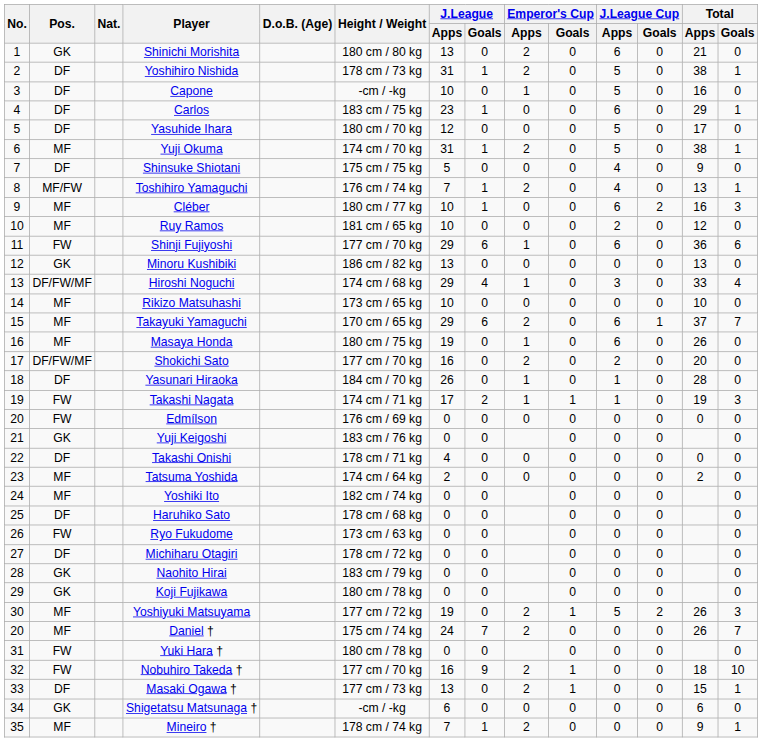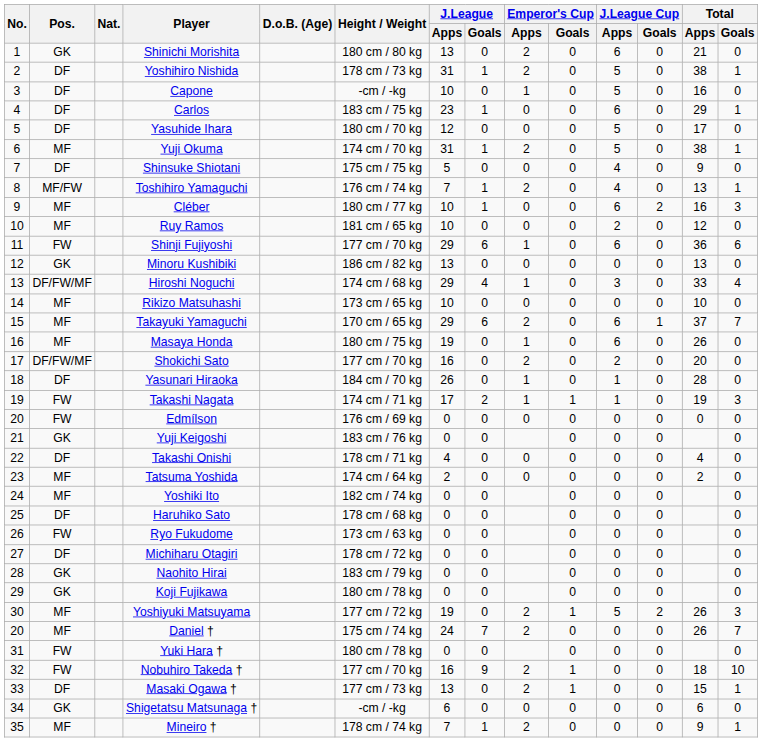 <table class="wikitable" style="text-align:center;">
 <tr>
 <th rowspan="2">No.</th>
 <th rowspan="2">Pos.</th>
 <th rowspan="2">Nat.</th>
 <th rowspan="2">Player</th>
 <th rowspan="2">D.o.B. (Age)</th>
 <th rowspan="2">Height / Weight</th>
 <th colspan="2"><a href='#'>J.League</a></th>
 <th colspan="2"><a href='#'>Emperor's Cup</a></th>
 <th colspan="2"><a href='#'>J.League Cup</a></th>
 <th colspan="2">Total</th>
 </tr>
 <tr>
 <th>Apps</th>
 <th>Goals</th>
 <th>Apps</th>
 <th>Goals</th>
 <th>Apps</th>
 <th>Goals</th>
 <th>Apps</th>
 <th>Goals</th>
 </tr>
 <tr>
 <td>1</td>
 <td>GK</td>
 <td></td>
 <td><a href='#'>Shinichi Morishita</a></td>
 <td></td>
 <td>180 cm / 80 kg</td>
 <td>13</td>
 <td>0</td>
 <td>2</td>
 <td>0</td>
 <td>6</td>
 <td>0</td>
 <td>21</td>
 <td>0</td>
 </tr>
 <tr>
 <td>2</td>
 <td>DF</td>
 <td></td>
 <td><a href='#'>Yoshihiro Nishida</a></td>
 <td></td>
 <td>178 cm / 73 kg</td>
 <td>31</td>
 <td>1</td>
 <td>2</td>
 <td>0</td>
 <td>5</td>
 <td>0</td>
 <td>38</td>
 <td>1</td>
 </tr>
 <tr>
 <td>3</td>
 <td>DF</td>
 <td></td>
 <td><a href='#'>Capone</a></td>
 <td></td>
 <td>-cm / -kg</td>
 <td>10</td>
 <td>0</td>
 <td>1</td>
 <td>0</td>
 <td>5</td>
 <td>0</td>
 <td>16</td>
 <td>0</td>
 </tr>
 <tr>
 <td>4</td>
 <td>DF</td>
 <td></td>
 <td><a href='#'>Carlos</a></td>
 <td></td>
 <td>183 cm / 75 kg</td>
 <td>23</td>
 <td>1</td>
 <td>0</td>
 <td>0</td>
 <td>6</td>
 <td>0</td>
 <td>29</td>
 <td>1</td>
 </tr>
 <tr>
 <td>5</td>
 <td>DF</td>
 <td></td>
 <td><a href='#'>Yasuhide Ihara</a></td>
 <td></td>
 <td>180 cm / 70 kg</td>
 <td>12</td>
 <td>0</td>
 <td>0</td>
 <td>0</td>
 <td>5</td>
 <td>0</td>
 <td>17</td>
 <td>0</td>
 </tr>
 <tr>
 <td>6</td>
 <td>MF</td>
 <td></td>
 <td><a href='#'>Yuji Okuma</a></td>
 <td></td>
 <td>174 cm / 70 kg</td>
 <td>31</td>
 <td>1</td>
 <td>2</td>
 <td>0</td>
 <td>5</td>
 <td>0</td>
 <td>38</td>
 <td>1</td>
 </tr>
 <tr>
 <td>7</td>
 <td>DF</td>
 <td></td>
 <td><a href='#'>Shinsuke Shiotani</a></td>
 <td></td>
 <td>175 cm / 75 kg</td>
 <td>5</td>
 <td>0</td>
 <td>0</td>
 <td>0</td>
 <td>4</td>
 <td>0</td>
 <td>9</td>
 <td>0</td>
 </tr>
 <tr>
 <td>8</td>
 <td>MF/FW</td>
 <td></td>
 <td><a href='#'>Toshihiro Yamaguchi</a></td>
 <td></td>
 <td>176 cm / 74 kg</td>
 <td>7</td>
 <td>1</td>
 <td>2</td>
 <td>0</td>
 <td>4</td>
 <td>0</td>
 <td>13</td>
 <td>1</td>
 </tr>
 <tr>
 <td>9</td>
 <td>MF</td>
 <td></td>
 <td><a href='#'>Cléber</a></td>
 <td></td>
 <td>180 cm / 77 kg</td>
 <td>10</td>
 <td>1</td>
 <td>0</td>
 <td>0</td>
 <td>6</td>
 <td>2</td>
 <td>16</td>
 <td>3</td>
 </tr>
 <tr>
 <td>10</td>
 <td>MF</td>
 <td></td>
 <td><a href='#'>Ruy Ramos</a></td>
 <td></td>
 <td>181 cm / 65 kg</td>
 <td>10</td>
 <td>0</td>
 <td>0</td>
 <td>0</td>
 <td>2</td>
 <td>0</td>
 <td>12</td>
 <td>0</td>
 </tr>
 <tr>
 <td>11</td>
 <td>FW</td>
 <td></td>
 <td><a href='#'>Shinji Fujiyoshi</a></td>
 <td></td>
 <td>177 cm / 70 kg</td>
 <td>29</td>
 <td>6</td>
 <td>1</td>
 <td>0</td>
 <td>6</td>
 <td>0</td>
 <td>36</td>
 <td>6</td>
 </tr>
 <tr>
 <td>12</td>
 <td>GK</td>
 <td></td>
 <td><a href='#'>Minoru Kushibiki</a></td>
 <td></td>
 <td>186 cm / 82 kg</td>
 <td>13</td>
 <td>0</td>
 <td>0</td>
 <td>0</td>
 <td>0</td>
 <td>0</td>
 <td>13</td>
 <td>0</td>
 </tr>
 <tr>
 <td>13</td>
 <td>DF/FW/MF</td>
 <td></td>
 <td><a href='#'>Hiroshi Noguchi</a></td>
 <td></td>
 <td>174 cm / 68 kg</td>
 <td>29</td>
 <td>4</td>
 <td>1</td>
 <td>0</td>
 <td>3</td>
 <td>0</td>
 <td>33</td>
 <td>4</td>
 </tr>
 <tr>
 <td>14</td>
 <td>MF</td>
 <td></td>
 <td><a href='#'>Rikizo Matsuhashi</a></td>
 <td></td>
 <td>173 cm / 65 kg</td>
 <td>10</td>
 <td>0</td>
 <td>0</td>
 <td>0</td>
 <td>0</td>
 <td>0</td>
 <td>10</td>
 <td>0</td>
 </tr>
 <tr>
 <td>15</td>
 <td>MF</td>
 <td></td>
 <td><a href='#'>Takayuki Yamaguchi</a></td>
 <td></td>
 <td>170 cm / 65 kg</td>
 <td>29</td>
 <td>6</td>
 <td>2</td>
 <td>0</td>
 <td>6</td>
 <td>1</td>
 <td>37</td>
 <td>7</td>
 </tr>
 <tr>
 <td>16</td>
 <td>MF</td>
 <td></td>
 <td><a href='#'>Masaya Honda</a></td>
 <td></td>
 <td>180 cm / 75 kg</td>
 <td>19</td>
 <td>0</td>
 <td>1</td>
 <td>0</td>
 <td>6</td>
 <td>0</td>
 <td>26</td>
 <td>0</td>
 </tr>
 <tr>
 <td>17</td>
 <td>DF/FW/MF</td>
 <td></td>
 <td><a href='#'>Shokichi Sato</a></td>
 <td></td>
 <td>177 cm / 70 kg</td>
 <td>16</td>
 <td>0</td>
 <td>2</td>
 <td>0</td>
 <td>2</td>
 <td>0</td>
 <td>20</td>
 <td>0</td>
 </tr>
 <tr>
 <td>18</td>
 <td>DF</td>
 <td></td>
 <td><a href='#'>Yasunari Hiraoka</a></td>
 <td></td>
 <td>184 cm / 70 kg</td>
 <td>26</td>
 <td>0</td>
 <td>1</td>
 <td>0</td>
 <td>1</td>
 <td>0</td>
 <td>28</td>
 <td>0</td>
 </tr>
 <tr>
 <td>19</td>
 <td>FW</td>
 <td></td>
 <td><a href='#'>Takashi Nagata</a></td>
 <td></td>
 <td>174 cm / 71 kg</td>
 <td>17</td>
 <td>2</td>
 <td>1</td>
 <td>1</td>
 <td>1</td>
 <td>0</td>
 <td>19</td>
 <td>3</td>
 </tr>
 <tr>
 <td>20</td>
 <td>FW</td>
 <td></td>
 <td><a href='#'>Edmílson</a></td>
 <td></td>
 <td>176 cm / 69 kg</td>
 <td>0</td>
 <td>0</td>
 <td>0</td>
 <td>0</td>
 <td>0</td>
 <td>0</td>
 <td>0</td>
 <td>0</td>
 </tr>
 <tr>
 <td>21</td>
 <td>GK</td>
 <td></td>
 <td><a href='#'>Yuji Keigoshi</a></td>
 <td></td>
 <td>183 cm / 76 kg</td>
 <td>0</td>
 <td>0</td>
 <td></td>
 <td>0</td>
 <td>0</td>
 <td>0</td>
 <td></td>
 <td>0</td>
 </tr>
 <tr>
 <td>22</td>
 <td>DF</td>
 <td></td>
 <td><a href='#'>Takashi Onishi</a></td>
 <td></td>
 <td>178 cm / 71 kg</td>
 <td>4</td>
 <td>0</td>
 <td>0</td>
 <td>0</td>
 <td>0</td>
 <td>0</td>
-<td>0</td>
+<td>4</td>
 <td>0</td>
 </tr>
 <tr>
 <td>23</td>
 <td>MF</td>
 <td></td>
 <td><a href='#'>Tatsuma Yoshida</a></td>
 <td></td>
 <td>174 cm / 64 kg</td>
 <td>2</td>
 <td>0</td>
 <td>0</td>
 <td>0</td>
 <td>0</td>
 <td>0</td>
 <td>2</td>
 <td>0</td>
 </tr>
 <tr>
 <td>24</td>
 <td>MF</td>
 <td></td>
 <td><a href='#'>Yoshiki Ito</a></td>
 <td></td>
 <td>182 cm / 74 kg</td>
 <td>0</td>
 <td>0</td>
 <td></td>
 <td>0</td>
 <td>0</td>
 <td>0</td>
 <td></td>
 <td>0</td>
 </tr>
 <tr>
 <td>25</td>
 <td>DF</td>
 <td></td>
 <td><a href='#'>Haruhiko Sato</a></td>
 <td></td>
 <td>178 cm / 68 kg</td>
 <td>0</td>
 <td>0</td>
 <td></td>
 <td>0</td>
 <td>0</td>
 <td>0</td>
 <td></td>
 <td>0</td>
 </tr>
 <tr>
 <td>26</td>
 <td>FW</td>
 <td></td>
 <td><a href='#'>Ryo Fukudome</a></td>
 <td></td>
 <td>173 cm / 63 kg</td>
 <td>0</td>
 <td>0</td>
 <td></td>
 <td>0</td>
 <td>0</td>
 <td>0</td>
 <td></td>
 <td>0</td>
 </tr>
 <tr>
 <td>27</td>
 <td>DF</td>
 <td></td>
 <td><a href='#'>Michiharu Otagiri</a></td>
 <td></td>
 <td>178 cm / 72 kg</td>
 <td>0</td>
 <td>0</td>
 <td></td>
 <td>0</td>
 <td>0</td>
 <td>0</td>
 <td></td>
 <td>0</td>
 </tr>
 <tr>
 <td>28</td>
 <td>GK</td>
 <td></td>
 <td><a href='#'>Naohito Hirai</a></td>
 <td></td>
 <td>183 cm / 79 kg</td>
 <td>0</td>
 <td>0</td>
 <td></td>
 <td>0</td>
 <td>0</td>
 <td>0</td>
 <td></td>
 <td>0</td>
 </tr>
 <tr>
 <td>29</td>
 <td>GK</td>
 <td></td>
 <td><a href='#'>Koji Fujikawa</a></td>
 <td></td>
 <td>180 cm / 78 kg</td>
 <td>0</td>
 <td>0</td>
 <td></td>
 <td>0</td>
 <td>0</td>
 <td>0</td>
 <td></td>
 <td>0</td>
 </tr>
 <tr>
 <td>30</td>
 <td>MF</td>
 <td></td>
 <td><a href='#'>Yoshiyuki Matsuyama</a></td>
 <td></td>
 <td>177 cm / 72 kg</td>
 <td>19</td>
 <td>0</td>
 <td>2</td>
 <td>1</td>
 <td>5</td>
 <td>2</td>
 <td>26</td>
 <td>3</td>
 </tr>
 <tr>
 <td>20</td>
 <td>MF</td>
 <td></td>
 <td><a href='#'>Daniel</a> †</td>
 <td></td>
 <td>175 cm / 74 kg</td>
 <td>24</td>
 <td>7</td>
 <td>2</td>
 <td>0</td>
 <td>0</td>
 <td>0</td>
 <td>26</td>
 <td>7</td>
 </tr>
 <tr>
 <td>31</td>
 <td>FW</td>
 <td></td>
 <td><a href='#'>Yuki Hara</a> †</td>
 <td></td>
 <td>180 cm / 78 kg</td>
 <td>0</td>
 <td>0</td>
 <td></td>
 <td>0</td>
 <td>0</td>
 <td>0</td>
 <td></td>
 <td>0</td>
 </tr>
 <tr>
 <td>32</td>
 <td>FW</td>
 <td></td>
 <td><a href='#'>Nobuhiro Takeda</a> †</td>
 <td></td>
 <td>177 cm / 70 kg</td>
 <td>16</td>
 <td>9</td>
 <td>2</td>
 <td>1</td>
 <td>0</td>
 <td>0</td>
 <td>18</td>
 <td>10</td>
 </tr>
 <tr>
 <td>33</td>
 <td>DF</td>
 <td></td>
 <td><a href='#'>Masaki Ogawa</a> †</td>
 <td></td>
 <td>177 cm / 73 kg</td>
 <td>13</td>
 <td>0</td>
 <td>2</td>
 <td>1</td>
 <td>0</td>
 <td>0</td>
 <td>15</td>
 <td>1</td>
 </tr>
 <tr>
 <td>34</td>
 <td>GK</td>
 <td></td>
 <td><a href='#'>Shigetatsu Matsunaga</a> †</td>
 <td></td>
 <td>-cm / -kg</td>
 <td>6</td>
 <td>0</td>
 <td>0</td>
 <td>0</td>
 <td>0</td>
 <td>0</td>
 <td>6</td>
 <td>0</td>
 </tr>
 <tr>
 <td>35</td>
 <td>MF</td>
 <td></td>
 <td><a href='#'>Mineiro</a> †</td>
 <td></td>
 <td>178 cm / 74 kg</td>
 <td>7</td>
 <td>1</td>
 <td>2</td>
 <td>0</td>
 <td>0</td>
 <td>0</td>
 <td>9</td>
 <td>1</td>
 </tr>
 </table>
